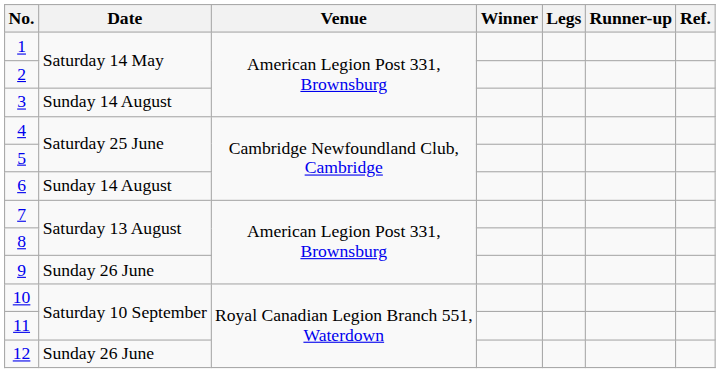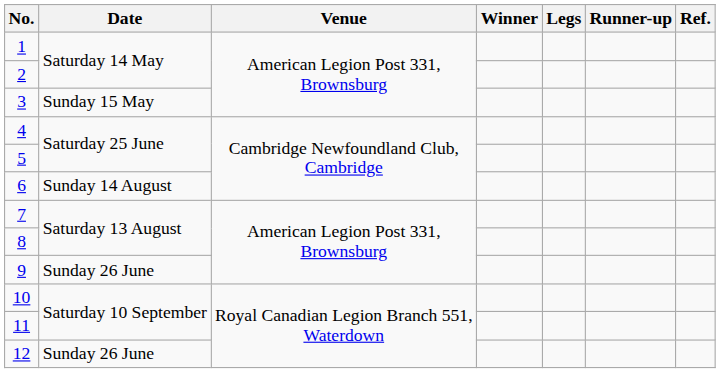 <table class="wikitable">
 <tr>
 <th>No.</th>
 <th>Date</th>
 <th>Venue</th>
 <th>Winner</th>
 <th>Legs</th>
 <th>Runner-up</th>
 <th>Ref.</th>
 </tr>
 <tr>
 <td align=center><a href='#'>1</a></td>
 <td rowspan=2>Saturday 14 May</td>
 <td align="center" rowspan=3>American Legion Post 331,<br>  <a href='#'>Brownsburg</a></td>
 <td align="right"></td>
 <td align="center"></td>
 <td></td>
 <td align="center"></td>
 </tr>
 <tr>
 <td align=center><a href='#'>2</a></td>
 <td align="right"></td>
 <td align="center"></td>
 <td></td>
 <td align="center"></td>
 </tr>
 <tr>
 <td align=center><a href='#'>3</a></td>
-<td>Sunday 14 August</td>
+<td>Sunday 15 May</td>
 <td align="right"></td>
 <td align="center"></td>
 <td></td>
 <td align="center"></td>
 </tr>
 <tr>
 <td align=center><a href='#'>4</a></td>
 <td rowspan=2>Saturday 25 June</td>
 <td align="center" rowspan=3>Cambridge Newfoundland Club,<br>  <a href='#'>Cambridge</a></td>
 <td align="right"></td>
 <td align="center"></td>
 <td></td>
 <td align="center"></td>
 </tr>
 <tr>
 <td align=center><a href='#'>5</a></td>
 <td align="right"></td>
 <td align="center"></td>
 <td></td>
 <td align="center"></td>
 </tr>
 <tr>
 <td align=center><a href='#'>6</a></td>
 <td>Sunday 14 August</td>
 <td align="right"></td>
 <td align="center"></td>
 <td></td>
 <td align="center"></td>
 </tr>
 <tr>
 <td align=center><a href='#'>7</a></td>
 <td rowspan=2>Saturday 13 August</td>
 <td align="center" rowspan=3>American Legion Post 331,<br>  <a href='#'>Brownsburg</a></td>
 <td align="right"></td>
 <td align="center"></td>
 <td></td>
 <td align="center"></td>
 </tr>
 <tr>
 <td align=center><a href='#'>8</a></td>
 <td align="right"></td>
 <td align="center"></td>
 <td></td>
 <td align="center"></td>
 </tr>
 <tr>
 <td align=center><a href='#'>9</a></td>
 <td>Sunday 26 June</td>
 <td align="right"></td>
 <td align="center"></td>
 <td></td>
 <td align="center"></td>
 </tr>
 <tr>
 <td align=center><a href='#'>10</a></td>
 <td rowspan=2>Saturday 10 September</td>
 <td align="center" rowspan=3>Royal Canadian Legion Branch 551,<br>  <a href='#'>Waterdown</a></td>
 <td align="right"></td>
 <td align="center"></td>
 <td></td>
 <td align="center"></td>
 </tr>
 <tr>
 <td align=center><a href='#'>11</a></td>
 <td align="right"></td>
 <td align="center"></td>
 <td></td>
 <td align="center"></td>
 </tr>
 <tr>
 <td align=center><a href='#'>12</a></td>
 <td>Sunday 26 June</td>
 <td align="right"></td>
 <td align="center"></td>
 <td></td>
 <td align="center"></td>
 </tr>
 </table>
